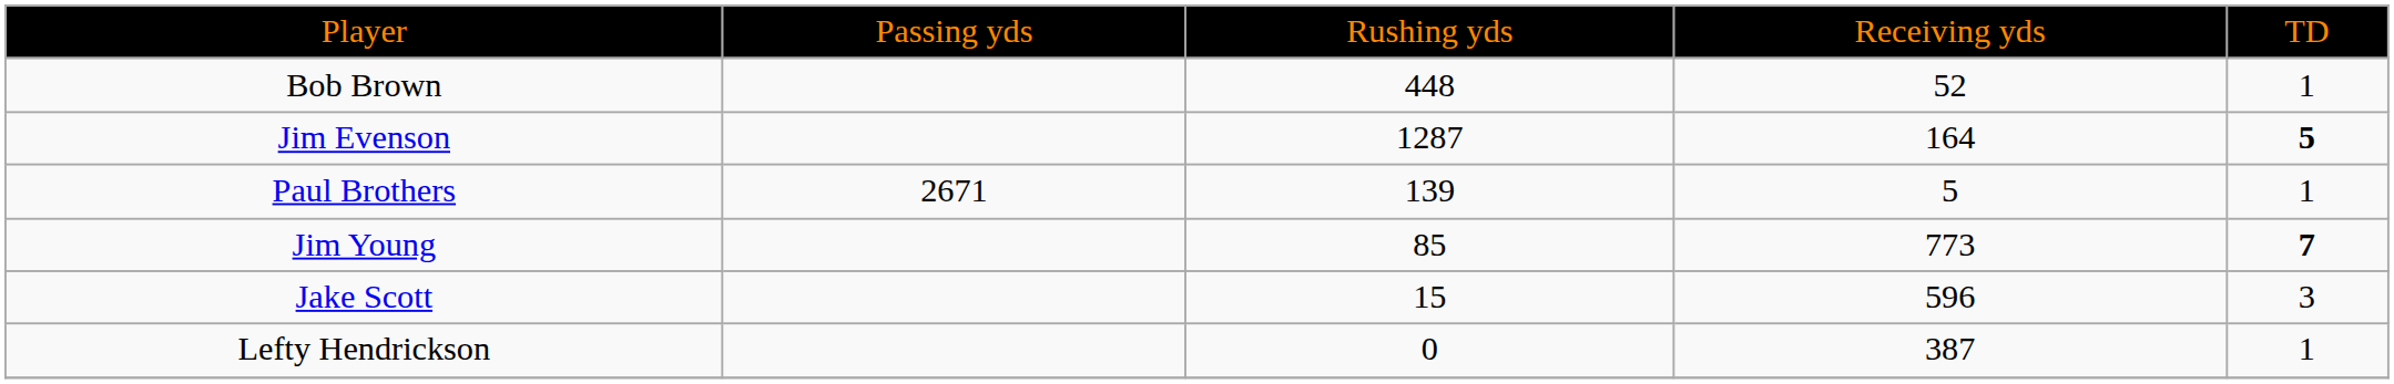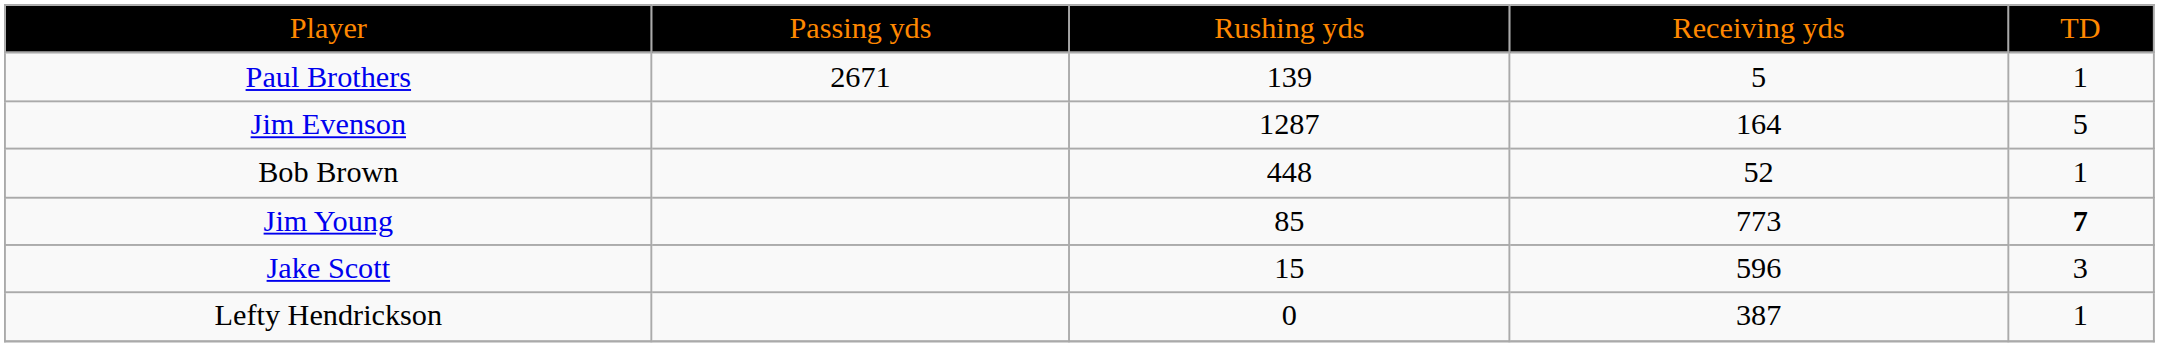 <table class="wikitable" width="90%">
 <tr align="center"  ! style="background:black;color:#FF8800;">
 <td>Player</td>
 <td>Passing yds</td>
 <td>Rushing yds</td>
 <td>Receiving yds</td>
 <td>TD</td>
 </tr>
 <tr align="center" bgcolor="">
-<td>Bob Brown</td>
-<td></td>
-<td>448</td>
-<td>52</td>
+<td><a href='#'>Paul Brothers</a></td>
+<td>2671</td>
+<td>139</td>
+<td>5</td>
 <td>1</td>
 </tr>
 <tr align="center" bgcolor="">
 <td><a href='#'>Jim Evenson</a></td>
 <td></td>
 <td>1287</td>
 <td>164</td>
-<td><strong>5</strong></td>
+<td>5</td>
 </tr>
 <tr align="center" bgcolor="">
-<td><a href='#'>Paul Brothers</a></td>
-<td>2671</td>
-<td>139</td>
-<td>5</td>
+<td>Bob Brown</td>
+<td></td>
+<td>448</td>
+<td>52</td>
 <td>1</td>
 </tr>
 <tr align="center" bgcolor="">
 <td><a href='#'>Jim Young</a></td>
 <td></td>
 <td>85</td>
 <td>773</td>
 <td><strong>7</strong></td>
 </tr>
 <tr align="center" bgcolor="">
 <td><a href='#'>Jake Scott</a></td>
 <td></td>
 <td>15</td>
 <td>596</td>
 <td>3</td>
 </tr>
 <tr align="center" bgcolor="">
 <td>Lefty Hendrickson</td>
 <td></td>
 <td>0</td>
 <td>387</td>
 <td>1</td>
 </tr>
 <tr align="center" bgcolor="">
 </tr>
 </table>
